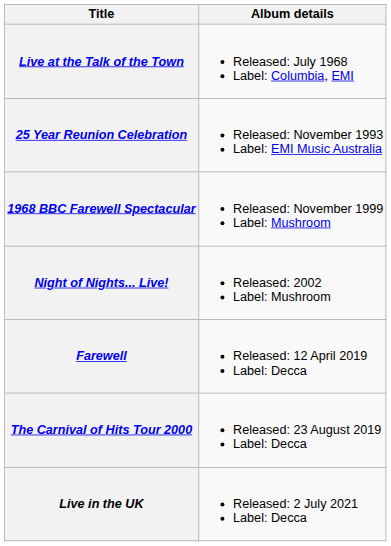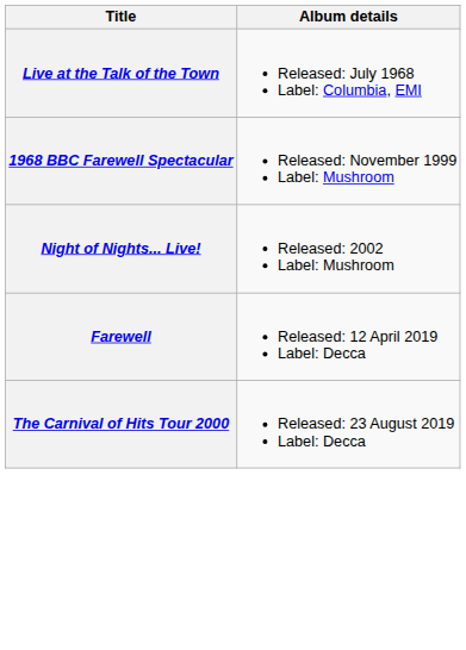 <table class="wikitable">
 <tr>
 <th>Title</th>
 <th>Album details</th>
 </tr>
 <tr>
 <th><em><a href='#'>Live at the Talk of the Town</a></em></th>
 <td><br><ul><li>Released: July 1968</li><li>Label: <a href='#'>Columbia</a>, <a href='#'>EMI</a></li></ul></td>
-</tr>
-<tr>
-<th><em><a href='#'>25 Year Reunion Celebration</a></em></th>
-<td><br><ul><li>Released: November 1993</li><li>Label: <a href='#'>EMI Music Australia</a></li></ul></td>
 </tr>
 <tr>
 <th><em><a href='#'>1968 BBC Farewell Spectacular</a></em></th>
 <td><br><ul><li>Released: November 1999</li><li>Label: <a href='#'>Mushroom</a></li></ul></td>
 </tr>
 <tr>
 <th><em><a href='#'>Night of Nights... Live!</a></em></th>
 <td><br><ul><li>Released: 2002</li><li>Label: Mushroom</li></ul></td>
 </tr>
 <tr>
 <th><em><a href='#'>Farewell</a></em></th>
 <td><br><ul><li>Released: 12 April 2019</li><li>Label: Decca</li></ul></td>
 </tr>
 <tr>
 <th><em><a href='#'>The Carnival of Hits Tour 2000</a></em></th>
 <td><br><ul><li>Released: 23 August 2019</li><li>Label: Decca</li></ul></td>
 </tr>
-<tr>
-<th><em>Live in the UK</em></th>
-<td><br><ul><li>Released: 2 July 2021</li><li>Label: Decca</li></ul></td>
-</tr>
 </table>
